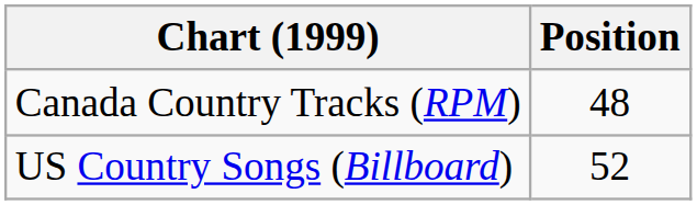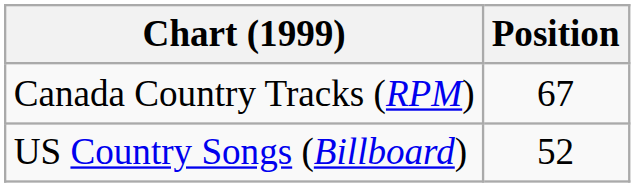 <table class="wikitable sortable">
 <tr>
 <th scope="col">Chart (1999)</th>
 <th scope="col">Position</th>
 </tr>
 <tr>
 <td>Canada Country Tracks (<em><a href='#'>RPM</a></em>)</td>
-<td align="center">48</td>
+<td align="center">67</td>
 </tr>
 <tr>
 <td>US <a href='#'>Country Songs</a> (<em><a href='#'>Billboard</a></em>)</td>
 <td align="center">52</td>
 </tr>
 </table>
